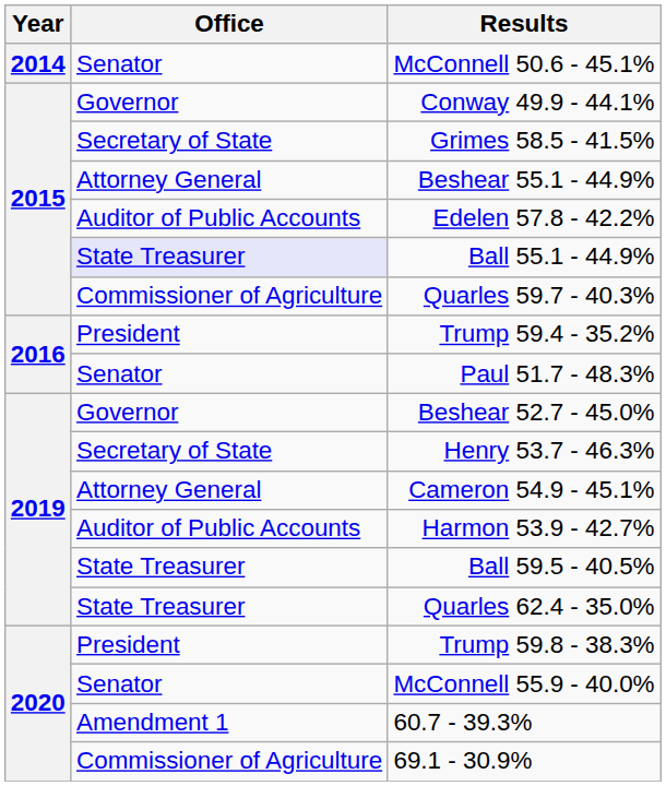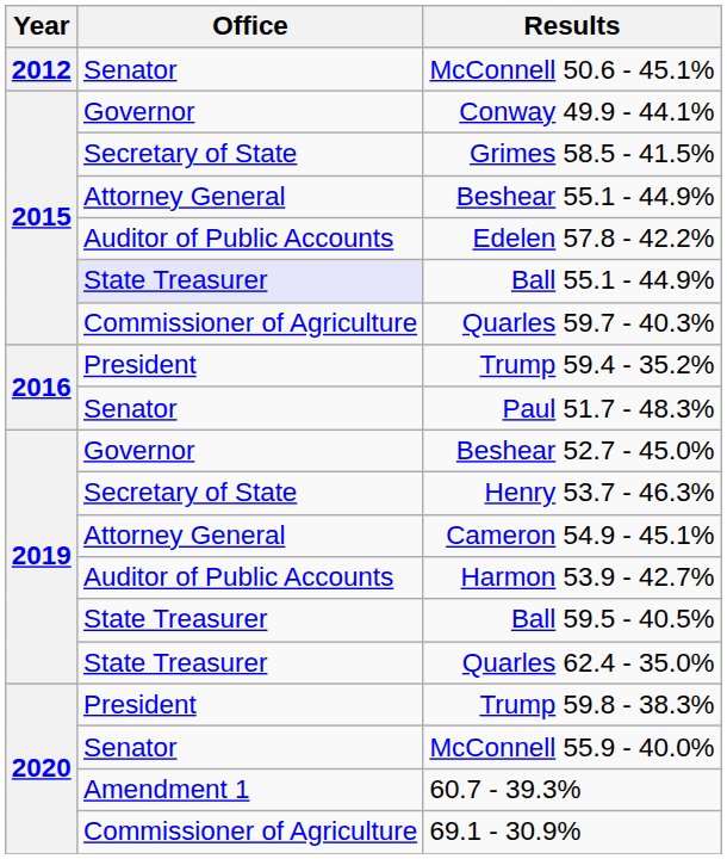 <table class=wikitable>
 <tr>
 <th>Year</th>
 <th>Office</th>
 <th>Results</th>
 </tr>
 <tr>
-<th><a href='#'>2014</a></th>
+<th><a href='#'>2012</a></th>
 <td><a href='#'>Senator</a></td>
 <td align="right" ><a href='#'>McConnell</a> 50.6 - 45.1%</td>
 </tr>
 <tr>
 <th rowspan=6><a href='#'>2015</a></th>
 <td><a href='#'>Governor</a></td>
 <td align="right" ><a href='#'>Conway</a> 49.9 - 44.1%</td>
 </tr>
 <tr>
 <td><a href='#'>Secretary of State</a></td>
 <td align="right" ><a href='#'>Grimes</a> 58.5 - 41.5%</td>
 </tr>
 <tr>
 <td><a href='#'>Attorney General</a></td>
 <td align="right" ><a href='#'>Beshear</a> 55.1 - 44.9%</td>
 </tr>
 <tr>
 <td><a href='#'>Auditor of Public Accounts</a></td>
 <td align="right" ><a href='#'>Edelen</a> 57.8 - 42.2%</td>
 </tr>
 <tr>
 <td style="background: lavender;"><a href='#'>State Treasurer</a></td>
 <td align="right" ><a href='#'>Ball</a> 55.1 - 44.9%</td>
 </tr>
 <tr>
 <td><a href='#'>Commissioner of Agriculture</a></td>
 <td align="right" ><a href='#'>Quarles</a> 59.7 - 40.3%</td>
 </tr>
 <tr>
 <th rowspan=2><a href='#'>2016</a></th>
 <td><a href='#'>President</a></td>
 <td align="right" ><a href='#'>Trump</a> 59.4 - 35.2%</td>
 </tr>
 <tr>
 <td><a href='#'>Senator</a></td>
 <td align="right" ><a href='#'>Paul</a> 51.7 - 48.3%</td>
 </tr>
 <tr>
 <th rowspan=6><a href='#'>2019</a></th>
 <td><a href='#'>Governor</a></td>
 <td align="right" ><a href='#'>Beshear</a> 52.7 - 45.0%</td>
 </tr>
 <tr>
 <td><a href='#'>Secretary of State</a></td>
 <td align="right" ><a href='#'>Henry</a> 53.7 - 46.3%</td>
 </tr>
 <tr>
 <td><a href='#'>Attorney General</a></td>
 <td align="right" ><a href='#'>Cameron</a> 54.9 - 45.1%</td>
 </tr>
 <tr>
 <td><a href='#'>Auditor of Public Accounts</a></td>
 <td align="right" ><a href='#'>Harmon</a> 53.9 - 42.7%</td>
 </tr>
 <tr>
 <td><a href='#'>State Treasurer</a></td>
 <td align="right" ><a href='#'>Ball</a> 59.5 - 40.5%</td>
 </tr>
 <tr>
 <td><a href='#'>State Treasurer</a></td>
 <td align="right" ><a href='#'>Quarles</a> 62.4 - 35.0%</td>
 </tr>
 <tr>
 <th rowspan=4><a href='#'>2020</a></th>
 <td><a href='#'>President</a></td>
 <td align="right" ><a href='#'>Trump</a> 59.8 - 38.3%</td>
 </tr>
 <tr>
 <td><a href='#'>Senator</a></td>
 <td align="right" ><a href='#'>McConnell</a> 55.9 - 40.0%</td>
 </tr>
 <tr>
 <td><a href='#'>Amendment 1</a></td>
 <td> 60.7 - 39.3%</td>
 </tr>
 <tr>
 <td><a href='#'>Commissioner of Agriculture</a></td>
 <td> 69.1 - 30.9%</td>
 </tr>
 </table>
